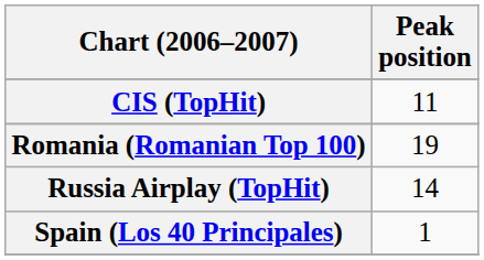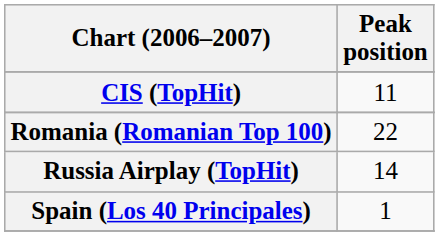 <table class="wikitable sortable plainrowheaders" style="text-align:center">
 <tr>
 <th scope="col">Chart (2006–2007)</th>
 <th scope="col">Peak<br>position</th>
 </tr>
 <tr>
 </tr>
 <tr>
 <th scope="row"><a href='#'>CIS</a> (<a href='#'>TopHit</a>)</th>
 <td>11<br></td>
 </tr>
 <tr>
 </tr>
 <tr>
 </tr>
 <tr>
 </tr>
 <tr>
 <th scope="row">Romania (<a href='#'>Romanian Top 100</a>)</th>
-<td>19</td>
+<td>22</td>
 </tr>
 <tr>
 <th scope="row">Russia Airplay (<a href='#'>TopHit</a>)</th>
 <td>14</td>
 </tr>
 <tr>
 <th scope="row">Spain (<a href='#'>Los 40 Principales</a>)</th>
 <td>1</td>
 </tr>
 <tr>
 </tr>
 <tr>
 </tr>
 </table>
